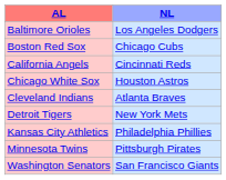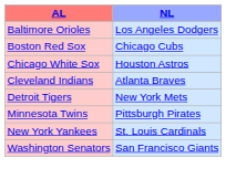 <table class="wikitable" style="font-size:100%;line-height:1.1;">
 <tr>
 <th style="background-color: #FF7B77;"><a href='#'>AL</a></th>
 <th style="background-color: #99A8FF;"><a href='#'>NL</a></th>
 </tr>
 <tr>
 <td style="background-color: #FFCCCC;"><a href='#'>Baltimore Orioles</a></td>
 <td style="background-color: #D0E7FF;"><a href='#'>Los Angeles Dodgers</a></td>
 </tr>
 <tr>
 <td style="background-color: #FFCCCC;"><a href='#'>Boston Red Sox</a></td>
 <td style="background-color: #D0E7FF;"><a href='#'>Chicago Cubs</a></td>
 </tr>
 <tr>
-<td style="background-color: #FFCCCC;"><a href='#'>California Angels</a></td>
-<td style="background-color: #D0E7FF;"><a href='#'>Cincinnati Reds</a></td>
-</tr>
-<tr>
 <td style="background-color: #FFCCCC;"><a href='#'>Chicago White Sox</a></td>
 <td style="background-color: #D0E7FF;"><a href='#'>Houston Astros</a></td>
 </tr>
 <tr>
 <td style="background-color: #FFCCCC;"><a href='#'>Cleveland Indians</a></td>
 <td style="background-color: #D0E7FF;"><a href='#'>Atlanta Braves</a></td>
 </tr>
 <tr>
 <td style="background-color: #FFCCCC;"><a href='#'>Detroit Tigers</a></td>
 <td style="background-color: #D0E7FF;"><a href='#'>New York Mets</a></td>
 </tr>
 <tr>
-<td style="background-color: #FFCCCC;"><a href='#'>Kansas City Athletics</a></td>
-<td style="background-color: #D0E7FF;"><a href='#'>Philadelphia Phillies</a></td>
+<td style="background-color: #FFCCCC;"><a href='#'>Minnesota Twins</a></td>
+<td style="background-color: #D0E7FF;"><a href='#'>Pittsburgh Pirates</a></td>
 </tr>
 <tr>
-<td style="background-color: #FFCCCC;"><a href='#'>Minnesota Twins</a></td>
-<td style="background-color: #D0E7FF;"><a href='#'>Pittsburgh Pirates</a></td>
+<td style="background-color: #FFCCCC;"><a href='#'>New York Yankees</a></td>
+<td style="background-color: #D0E7FF;"><a href='#'>St. Louis Cardinals</a></td>
 </tr>
 <tr>
 <td style="background-color: #FFCCCC;"><a href='#'>Washington Senators</a></td>
 <td style="background-color: #D0E7FF;"><a href='#'>San Francisco Giants</a></td>
 </tr>
 </table>
